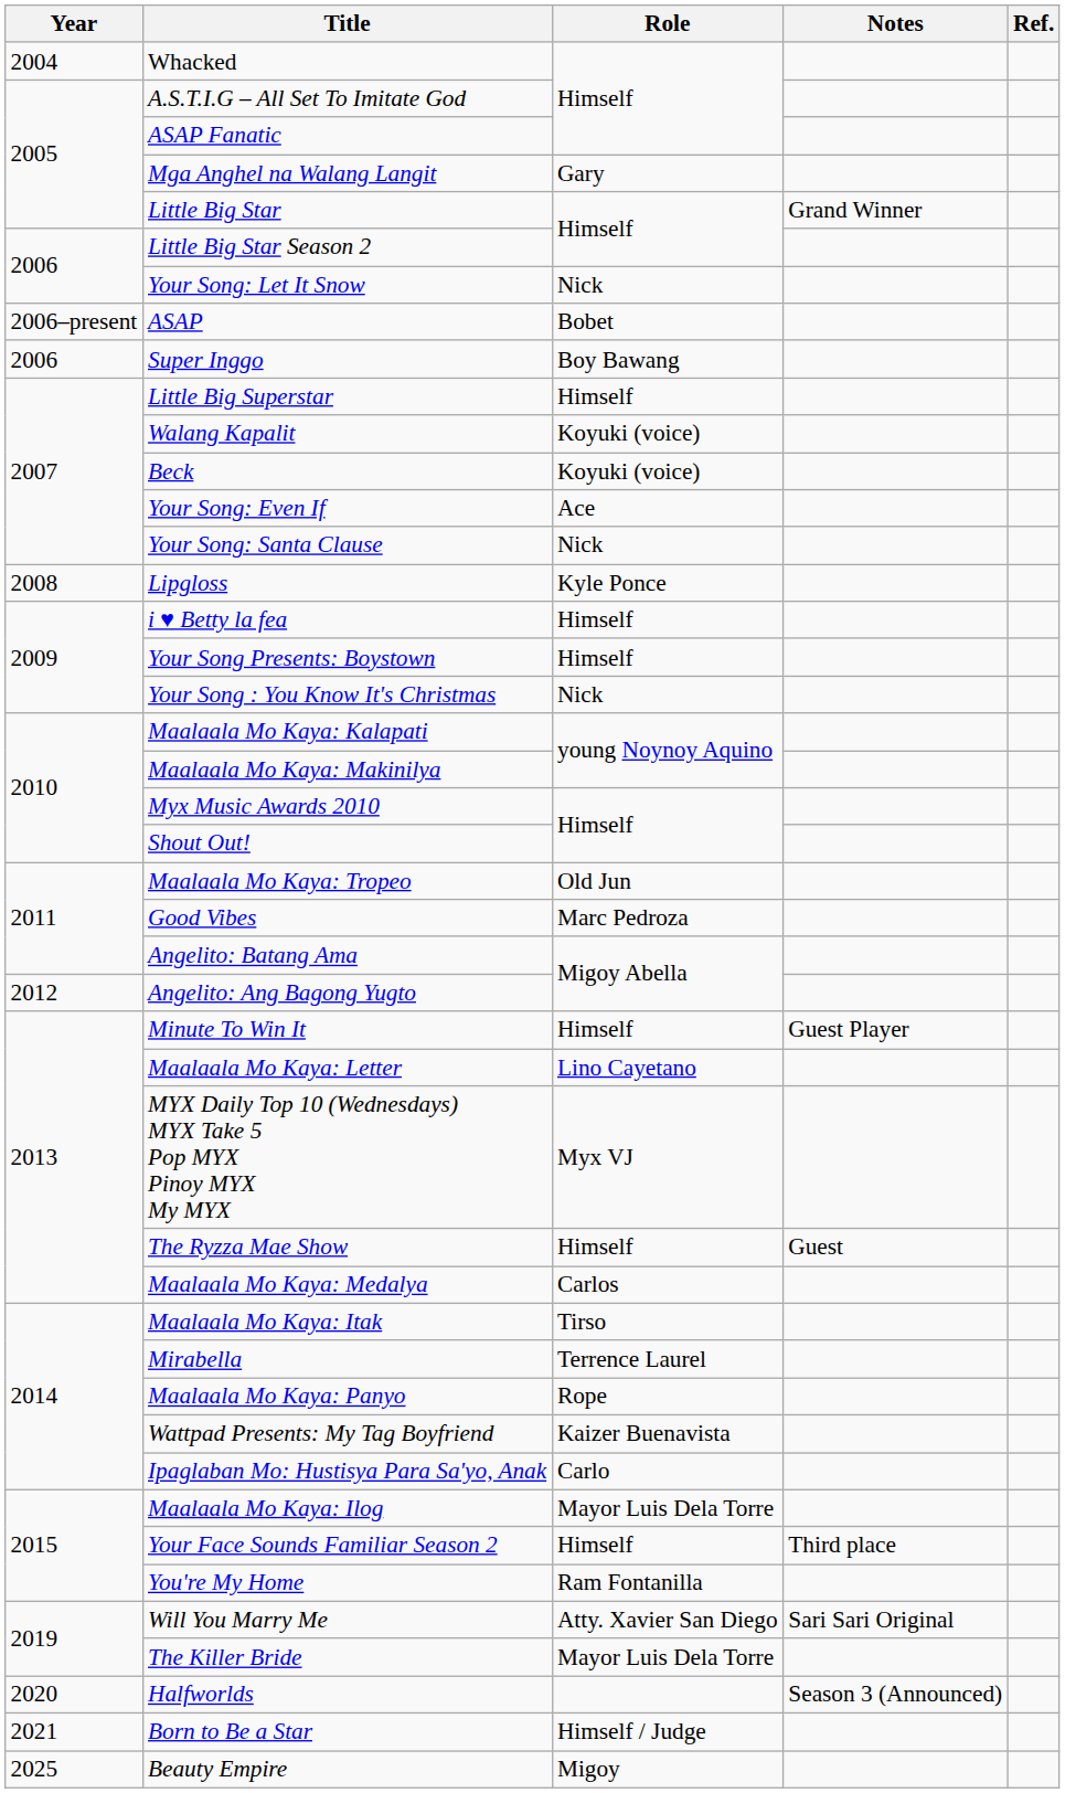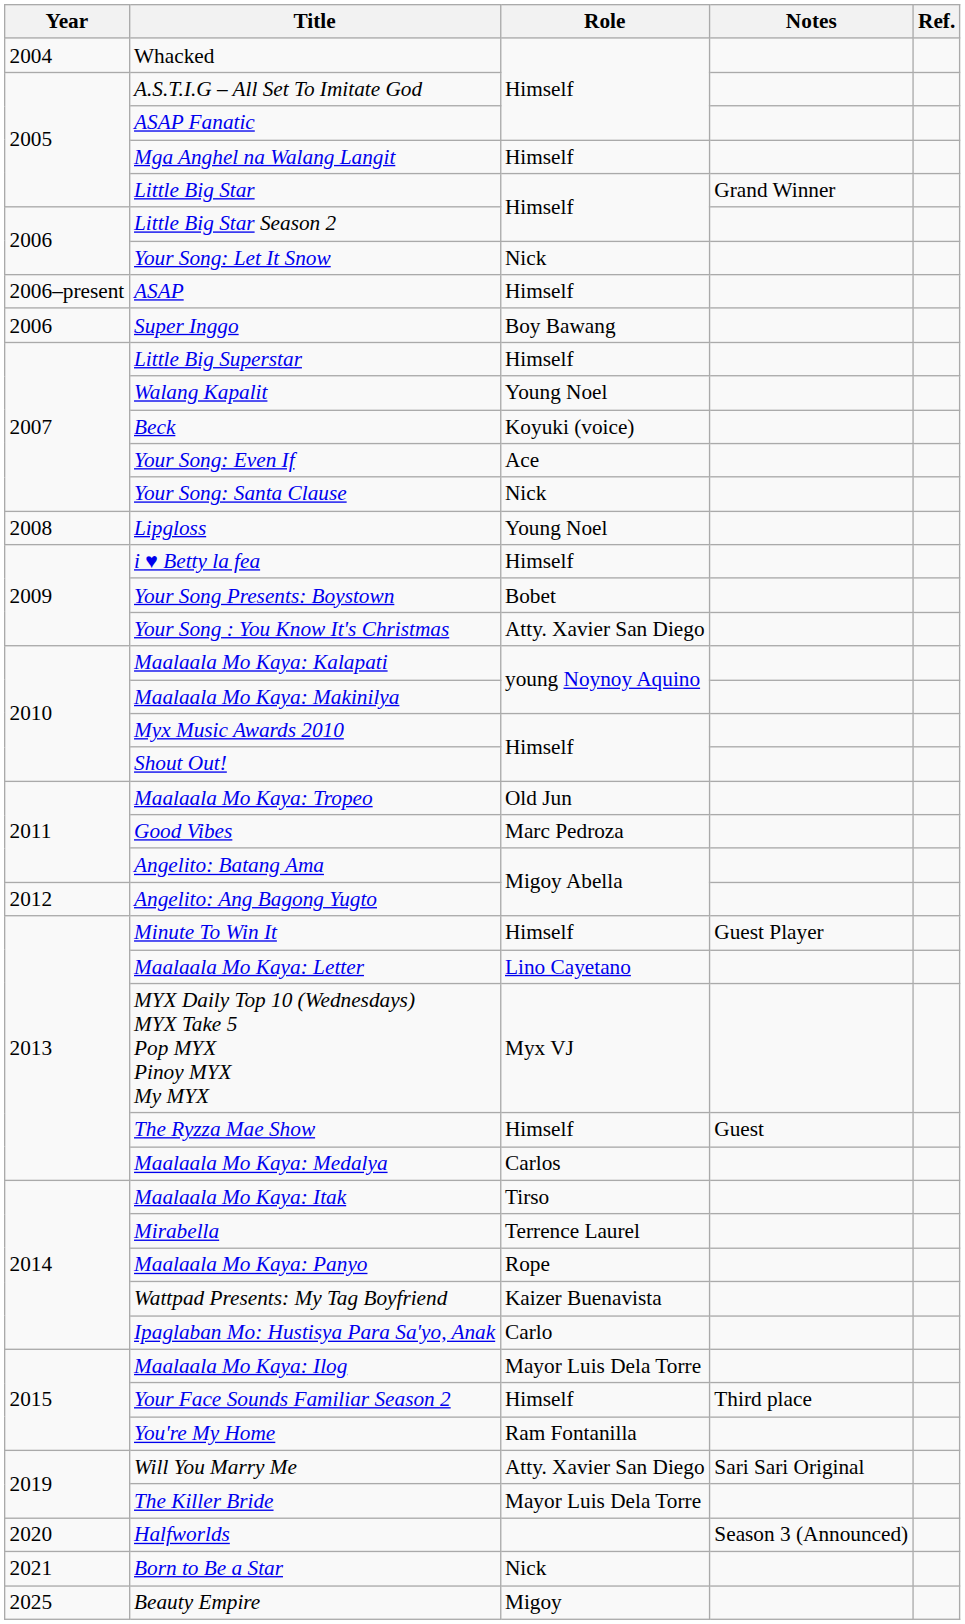 <table class="wikitable sortable">
 <tr>
 <th>Year</th>
 <th>Title</th>
 <th>Role</th>
 <th>Notes</th>
 <th>Ref.</th>
 </tr>
 <tr>
 <td>2004</td>
 <td>Whacked</td>
 <td rowspan="3">Himself</td>
 <td></td>
 <td></td>
 </tr>
 <tr>
 <td rowspan="4">2005</td>
 <td><em>A.S.T.I.G – All Set To Imitate God</em></td>
 <td></td>
 <td></td>
 </tr>
 <tr>
 <td><em><a href='#'>ASAP Fanatic</a></em></td>
 <td></td>
 <td></td>
 </tr>
 <tr>
 <td><em><a href='#'>Mga Anghel na Walang Langit</a></em></td>
-<td>Gary</td>
+<td>Himself</td>
 <td></td>
 <td></td>
 </tr>
 <tr>
 <td><em><a href='#'>Little Big Star</a></em></td>
 <td rowspan="2">Himself</td>
 <td>Grand Winner</td>
 <td></td>
 </tr>
 <tr>
 <td rowspan="2">2006</td>
 <td><em><a href='#'>Little Big Star</a> Season 2</em></td>
 <td></td>
 <td></td>
 </tr>
 <tr>
 <td><em><a href='#'>Your Song: Let It Snow</a></em></td>
 <td>Nick</td>
 <td></td>
 <td></td>
 </tr>
 <tr>
 <td>2006–present</td>
 <td><em><a href='#'>ASAP</a></em></td>
-<td>Bobet</td>
+<td>Himself</td>
 <td></td>
 <td></td>
 </tr>
 <tr>
 <td>2006</td>
 <td><em><a href='#'>Super Inggo</a></em></td>
 <td>Boy Bawang</td>
 <td></td>
 <td></td>
 </tr>
 <tr>
 <td rowspan="5">2007</td>
 <td><em><a href='#'>Little Big Superstar</a></em></td>
 <td>Himself</td>
 <td></td>
 <td></td>
 </tr>
 <tr>
 <td><em><a href='#'>Walang Kapalit</a></em></td>
-<td>Koyuki (voice)</td>
+<td>Young Noel</td>
 <td></td>
 <td></td>
 </tr>
 <tr>
 <td><em><a href='#'>Beck</a></em></td>
 <td>Koyuki (voice)</td>
 <td></td>
 <td></td>
 </tr>
 <tr>
 <td><em><a href='#'>Your Song: Even If</a></em></td>
 <td>Ace</td>
 <td></td>
 <td></td>
 </tr>
 <tr>
 <td><em><a href='#'>Your Song: Santa Clause</a></em></td>
 <td>Nick</td>
 <td></td>
 <td></td>
 </tr>
 <tr>
 <td>2008</td>
 <td><em><a href='#'>Lipgloss</a></em></td>
-<td>Kyle Ponce</td>
+<td>Young Noel</td>
 <td></td>
 <td></td>
 </tr>
 <tr>
 <td rowspan="3">2009</td>
 <td><em><a href='#'>i ♥ Betty la fea</a></em></td>
 <td>Himself</td>
 <td></td>
 <td></td>
 </tr>
 <tr>
 <td><em><a href='#'>Your Song Presents: Boystown</a></em></td>
-<td>Himself</td>
+<td>Bobet</td>
 <td></td>
 <td></td>
 </tr>
 <tr>
 <td><em><a href='#'>Your Song : You Know It's Christmas</a></em></td>
-<td>Nick</td>
+<td>Atty. Xavier San Diego</td>
 <td></td>
 <td></td>
 </tr>
 <tr>
 <td rowspan="4">2010</td>
 <td><em><a href='#'> Maalaala Mo Kaya: Kalapati</a></em></td>
 <td rowspan="2">young <a href='#'>Noynoy Aquino</a></td>
 <td></td>
 <td></td>
 </tr>
 <tr>
 <td><em><a href='#'> Maalaala Mo Kaya: Makinilya</a></em></td>
 <td></td>
 <td></td>
 </tr>
 <tr>
 <td><em><a href='#'>Myx Music Awards 2010</a></em></td>
 <td rowspan="2">Himself</td>
 <td></td>
 <td></td>
 </tr>
 <tr>
 <td><em><a href='#'>Shout Out!</a></em></td>
 <td></td>
 <td></td>
 </tr>
 <tr>
 <td rowspan="3">2011</td>
 <td><em><a href='#'> Maalaala Mo Kaya: Tropeo</a></em></td>
 <td>Old Jun</td>
 <td></td>
 <td></td>
 </tr>
 <tr>
 <td><em><a href='#'>Good Vibes</a></em></td>
 <td>Marc Pedroza</td>
 <td></td>
 <td></td>
 </tr>
 <tr>
 <td><em><a href='#'>Angelito: Batang Ama</a></em></td>
 <td rowspan="2">Migoy Abella</td>
 <td></td>
 <td></td>
 </tr>
 <tr>
 <td>2012</td>
 <td><em><a href='#'>Angelito: Ang Bagong Yugto</a></em></td>
 <td></td>
 <td></td>
 </tr>
 <tr>
 <td rowspan="5">2013</td>
 <td><em><a href='#'>Minute To Win It</a></em></td>
 <td>Himself</td>
 <td>Guest Player</td>
 <td></td>
 </tr>
 <tr>
 <td><em><a href='#'> Maalaala Mo Kaya: Letter</a></em></td>
 <td><a href='#'>Lino Cayetano</a></td>
 <td></td>
 <td></td>
 </tr>
 <tr>
 <td><em>MYX Daily Top 10 (Wednesdays)<br>MYX Take 5<br>Pop MYX<br>Pinoy MYX<br>My MYX</em></td>
 <td>Myx VJ</td>
 <td></td>
 <td></td>
 </tr>
 <tr>
 <td><em><a href='#'>The Ryzza Mae Show</a></em></td>
 <td>Himself</td>
 <td>Guest</td>
 <td></td>
 </tr>
 <tr>
 <td><em><a href='#'> Maalaala Mo Kaya: Medalya</a></em></td>
 <td>Carlos</td>
 <td></td>
 <td></td>
 </tr>
 <tr>
 <td rowspan="5">2014</td>
 <td><em><a href='#'>Maalaala Mo Kaya: Itak</a></em></td>
 <td>Tirso</td>
 <td></td>
 <td></td>
 </tr>
 <tr>
 <td><em><a href='#'>Mirabella</a></em></td>
 <td>Terrence Laurel</td>
 <td></td>
 <td></td>
 </tr>
 <tr>
 <td><em><a href='#'> Maalaala Mo Kaya: Panyo</a></em></td>
 <td>Rope</td>
 <td></td>
 <td></td>
 </tr>
 <tr>
 <td><em>Wattpad Presents: My Tag Boyfriend</em></td>
 <td>Kaizer Buenavista</td>
 <td></td>
 <td></td>
 </tr>
 <tr>
 <td><em><a href='#'>Ipaglaban Mo: Hustisya Para Sa'yo, Anak</a></em></td>
 <td>Carlo</td>
 <td></td>
 <td></td>
 </tr>
 <tr>
 <td rowspan=3>2015</td>
 <td><em><a href='#'> Maalaala Mo Kaya: Ilog</a></em></td>
 <td>Mayor Luis Dela Torre</td>
 <td></td>
 <td></td>
 </tr>
 <tr>
 <td><em><a href='#'>Your Face Sounds Familiar Season 2</a></em></td>
 <td>Himself</td>
 <td>Third place</td>
 <td></td>
 </tr>
 <tr>
 <td><em><a href='#'>You're My Home</a></em></td>
 <td>Ram Fontanilla</td>
 <td></td>
 <td></td>
 </tr>
 <tr>
 <td rowspan="2">2019</td>
 <td><em>Will You Marry Me</em></td>
 <td>Atty. Xavier San Diego</td>
 <td>Sari Sari Original</td>
 <td></td>
 </tr>
 <tr>
 <td><em><a href='#'>The Killer Bride</a></em></td>
 <td>Mayor Luis Dela Torre</td>
 <td></td>
 <td></td>
 </tr>
 <tr>
 <td>2020</td>
 <td><em><a href='#'>Halfworlds</a></em></td>
 <td></td>
 <td>Season 3 (Announced)</td>
 <td></td>
 </tr>
 <tr>
 <td>2021</td>
 <td><em><a href='#'>Born to Be a Star</a></em></td>
-<td>Himself / Judge</td>
+<td>Nick</td>
 <td></td>
 <td></td>
 </tr>
 <tr>
 <td>2025</td>
 <td><em>Beauty Empire</em></td>
 <td>Migoy</td>
 <td></td>
 <td></td>
 </tr>
 </table>
